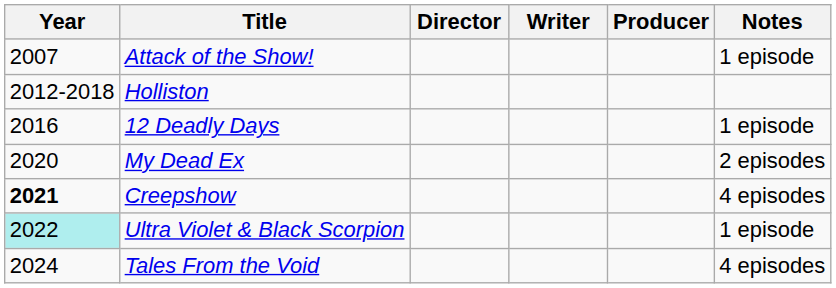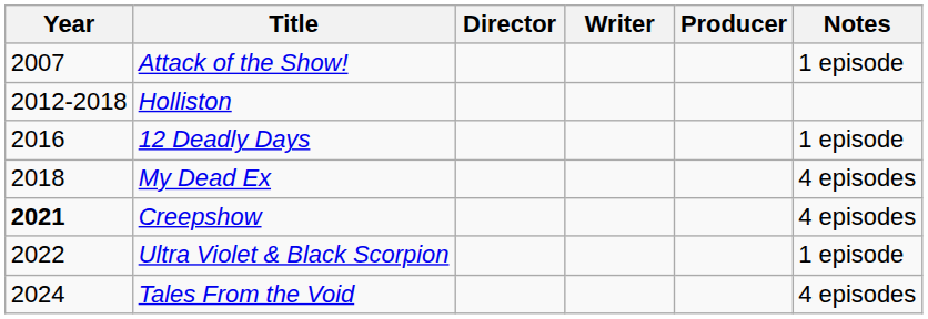 <table class="wikitable" margin-right:auto; margin-right:auto">
 <tr>
 <th>Year</th>
 <th>Title</th>
 <th width="65">Director</th>
 <th width="65">Writer</th>
 <th width="65">Producer</th>
 <th>Notes</th>
 </tr>
 <tr>
 <td>2007</td>
 <td><em><a href='#'>Attack of the Show!</a></em></td>
 <td></td>
 <td></td>
 <td></td>
 <td>1 episode</td>
 </tr>
 <tr>
 <td>2012-2018</td>
 <td><em><a href='#'>Holliston</a></em></td>
 <td></td>
 <td></td>
 <td></td>
 <td></td>
 </tr>
 <tr>
 <td>2016</td>
 <td><em><a href='#'>12 Deadly Days</a></em></td>
 <td></td>
 <td></td>
 <td></td>
 <td>1 episode</td>
 </tr>
 <tr>
-<td>2020</td>
+<td>2018</td>
 <td><em><a href='#'>My Dead Ex</a></em></td>
 <td></td>
 <td></td>
 <td></td>
-<td>2 episodes</td>
+<td>4 episodes</td>
 </tr>
 <tr>
 <td><strong>2021</strong></td>
 <td><em><a href='#'>Creepshow</a></em></td>
 <td></td>
 <td></td>
 <td></td>
 <td>4 episodes</td>
 </tr>
 <tr>
-<td style="background: paleturquoise;">2022</td>
+<td>2022</td>
 <td><em><a href='#'>Ultra Violet & Black Scorpion</a></em></td>
 <td></td>
 <td></td>
 <td></td>
 <td>1 episode</td>
 </tr>
 <tr>
 <td>2024</td>
 <td><em><a href='#'>Tales From the Void</a></em></td>
 <td></td>
 <td></td>
 <td></td>
 <td>4 episodes</td>
 </tr>
 </table>
